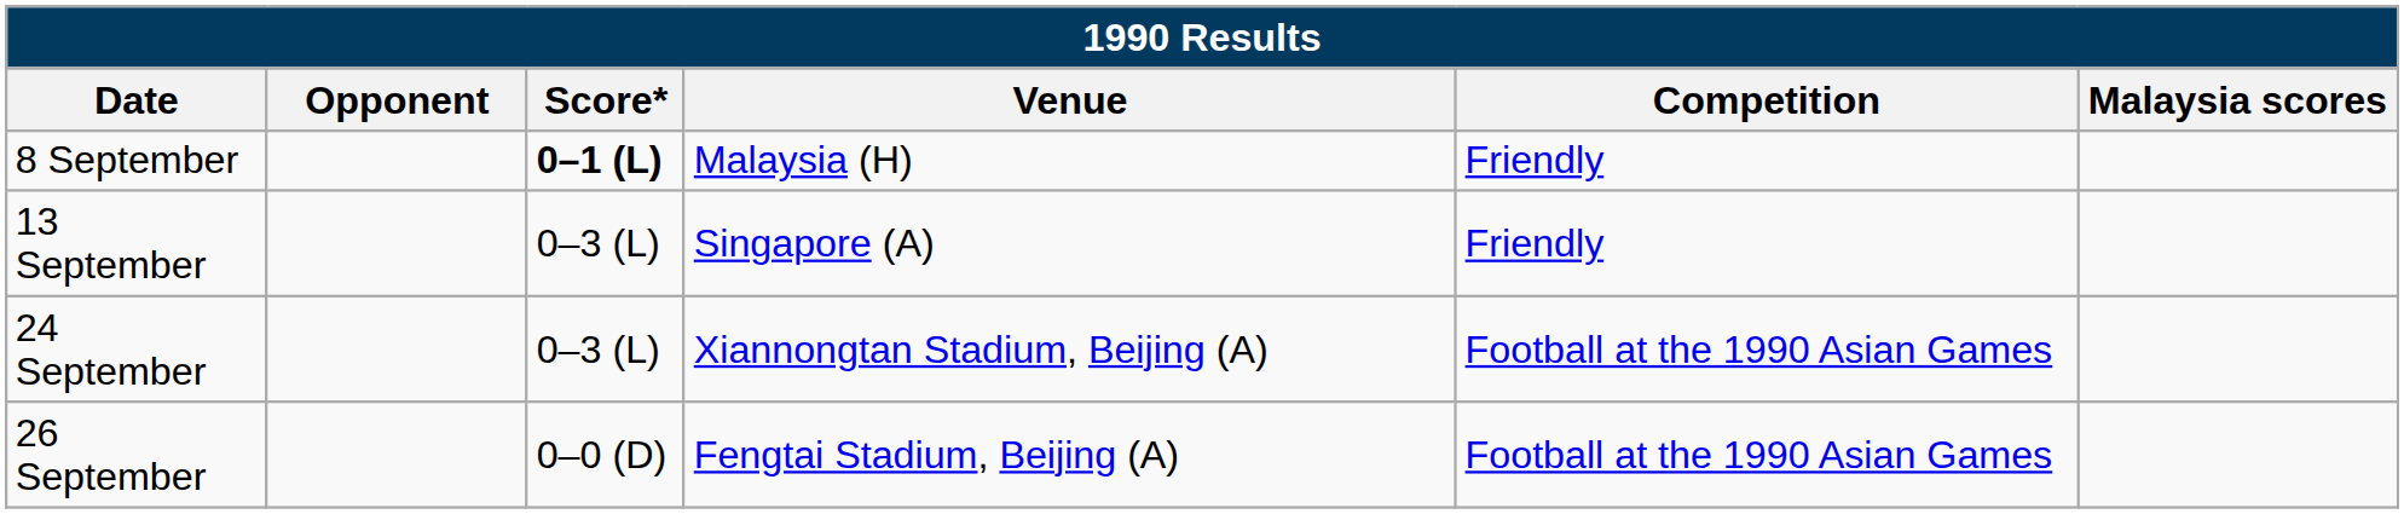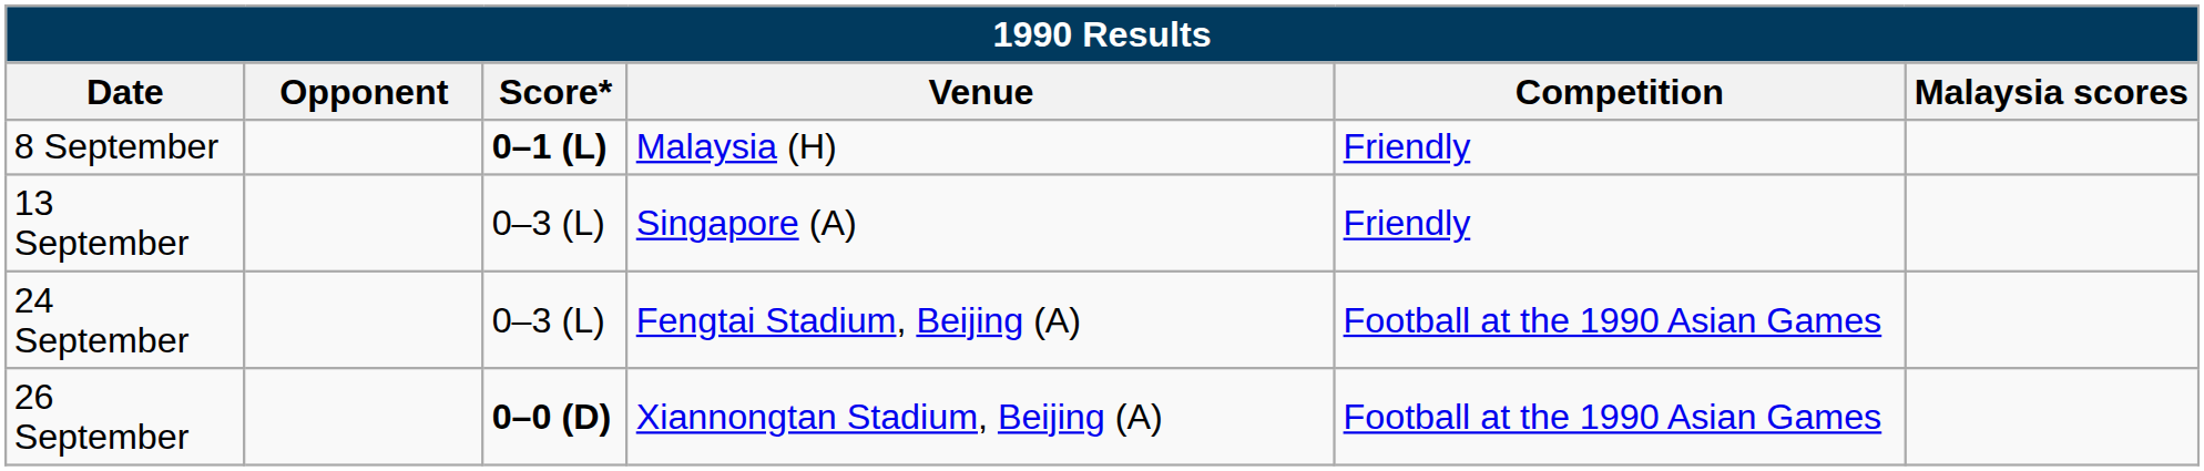 <table class="wikitable" width=100% style="text-align:left;font-size:90%;">
 <tr>
 <th colspan=9 style="background: #013A5E; color: #FFFFFF;">1990 Results</th>
 </tr>
 <tr>
 <th width=80>Date</th>
 <th width=80>Opponent</th>
 <th width=20>Score*</th>
 <th width=250>Venue</th>
 <th width=200>Competition</th>
 <th width=100>Malaysia scores</th>
 </tr>
 <tr>
 <td>8 September</td>
 <td></td>
 <td><strong>0–1 (L)</strong></td>
 <td><a href='#'>Malaysia</a> (H)</td>
 <td><a href='#'>Friendly</a></td>
 <td></td>
 </tr>
 <tr>
 <td>13 September</td>
 <td></td>
 <td>0–3 (L)</td>
 <td><a href='#'>Singapore</a> (A)</td>
 <td><a href='#'>Friendly</a></td>
 <td></td>
 </tr>
 <tr>
 <td>24 September</td>
 <td></td>
 <td>0–3 (L)</td>
-<td><a href='#'>Xiannongtan Stadium</a>, <a href='#'>Beijing</a> (A)</td>
+<td><a href='#'>Fengtai Stadium</a>, <a href='#'>Beijing</a> (A)</td>
 <td><a href='#'>Football at the 1990 Asian Games</a></td>
 <td></td>
 </tr>
 <tr>
 <td>26 September</td>
 <td></td>
-<td>0–0 (D)</td>
-<td><a href='#'>Fengtai Stadium</a>, <a href='#'>Beijing</a> (A)</td>
+<td><strong>0–0 (D)</strong></td>
+<td><a href='#'>Xiannongtan Stadium</a>, <a href='#'>Beijing</a> (A)</td>
 <td><a href='#'>Football at the 1990 Asian Games</a></td>
 <td></td>
 </tr>
 </table>
